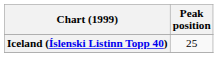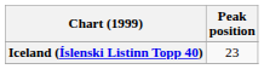 <table class="wikitable sortable plainrowheaders" style="text-align:center">
 <tr>
 <th>Chart (1999)</th>
 <th>Peak<br>position</th>
 </tr>
 <tr>
 </tr>
 <tr>
 </tr>
 <tr>
 </tr>
 <tr>
 <th scope="row">Iceland (<a href='#'>Íslenski Listinn Topp 40</a>)</th>
-<td>25</td>
+<td>23</td>
 </tr>
 <tr>
 </tr>
 <tr>
 </tr>
 <tr>
 </tr>
 <tr>
 </tr>
 <tr>
 </tr>
 <tr>
 </tr>
 <tr>
 </tr>
 <tr>
 </tr>
 <tr>
 </tr>
 </table>
